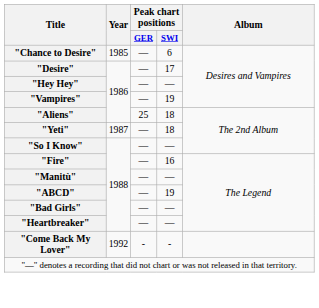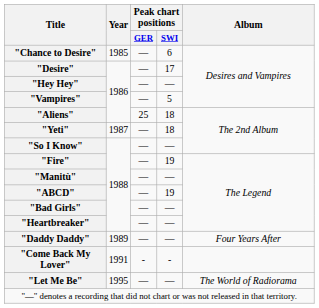 <table class="wikitable plainrowheaders" style="text-align:center;">
 <tr>
 <th scope="col" rowspan="2" style="width:10em;">Title</th>
 <th scope="col" rowspan="2" style="width:1em;">Year</th>
 <th scope="col" colspan="2">Peak chart positions</th>
 <th scope="col" rowspan="2" style="width:13em;">Album</th>
 </tr>
 <tr>
 <th scope="col" style="width:2.5em;font-size:90%;"><a href='#'>GER</a><br></th>
 <th scope="col" style="width:2.5em;font-size:90%;"><a href='#'>SWI</a><br></th>
 </tr>
 <tr>
 <th scope="row">"Chance to Desire"</th>
 <td>1985</td>
 <td>—</td>
 <td>6</td>
 <td rowspan="4"><em>Desires and Vampires</em></td>
 </tr>
 <tr>
 <th scope="row">"Desire"</th>
 <td rowspan="4">1986</td>
 <td>—</td>
 <td>17</td>
 </tr>
 <tr>
 <th scope="row">"Hey Hey"</th>
 <td>—</td>
 <td>—</td>
 </tr>
 <tr>
 <th scope="row">"Vampires"</th>
 <td>—</td>
-<td>19</td>
+<td>5</td>
 </tr>
 <tr>
 <th scope="row">"Aliens"</th>
 <td>25</td>
 <td>18</td>
 <td rowspan="3"><em>The 2nd Album</em></td>
 </tr>
 <tr>
 <th scope="row">"Yeti"</th>
 <td>1987</td>
 <td>—</td>
 <td>18</td>
 </tr>
 <tr>
 <th scope="row">"So I Know"</th>
 <td rowspan="6">1988</td>
 <td>—</td>
 <td>—</td>
 </tr>
 <tr>
 <th scope="row">"Fire"</th>
 <td>—</td>
-<td>16</td>
+<td>19</td>
 <td rowspan="5"><em>The Legend</em></td>
 </tr>
 <tr>
 <th scope="row">"Manitù"</th>
 <td>—</td>
 <td>—</td>
 </tr>
 <tr>
 <th scope="row">"ABCD"</th>
 <td>—</td>
 <td>19</td>
 </tr>
 <tr>
 <th scope="row">"Bad Girls"</th>
 <td>—</td>
 <td>—</td>
 </tr>
 <tr>
 <th scope="row">"Heartbreaker"</th>
 <td>—</td>
 <td>—</td>
 </tr>
 <tr>
+<th scope="row">"Daddy Daddy"</th>
+<td>1989</td>
+<td>—</td>
+<td>—</td>
+<td><em>Four Years After</em></td>
+</tr>
+<tr>
 <th scope="row">"Come Back My Lover"</th>
-<td>1992</td>
+<td>1991</td>
 <td>-</td>
 <td>-</td>
+</tr>
+<tr>
+<th scope="row">"Let Me Be"</th>
+<td>1995</td>
+<td>—</td>
+<td>—</td>
+<td><em>The World of Radiorama</em></td>
 </tr>
 <tr>
 <td colspan="5" style="font-size:90%">"—" denotes a recording that did not chart or was not released in that territory.</td>
 </tr>
 </table>
